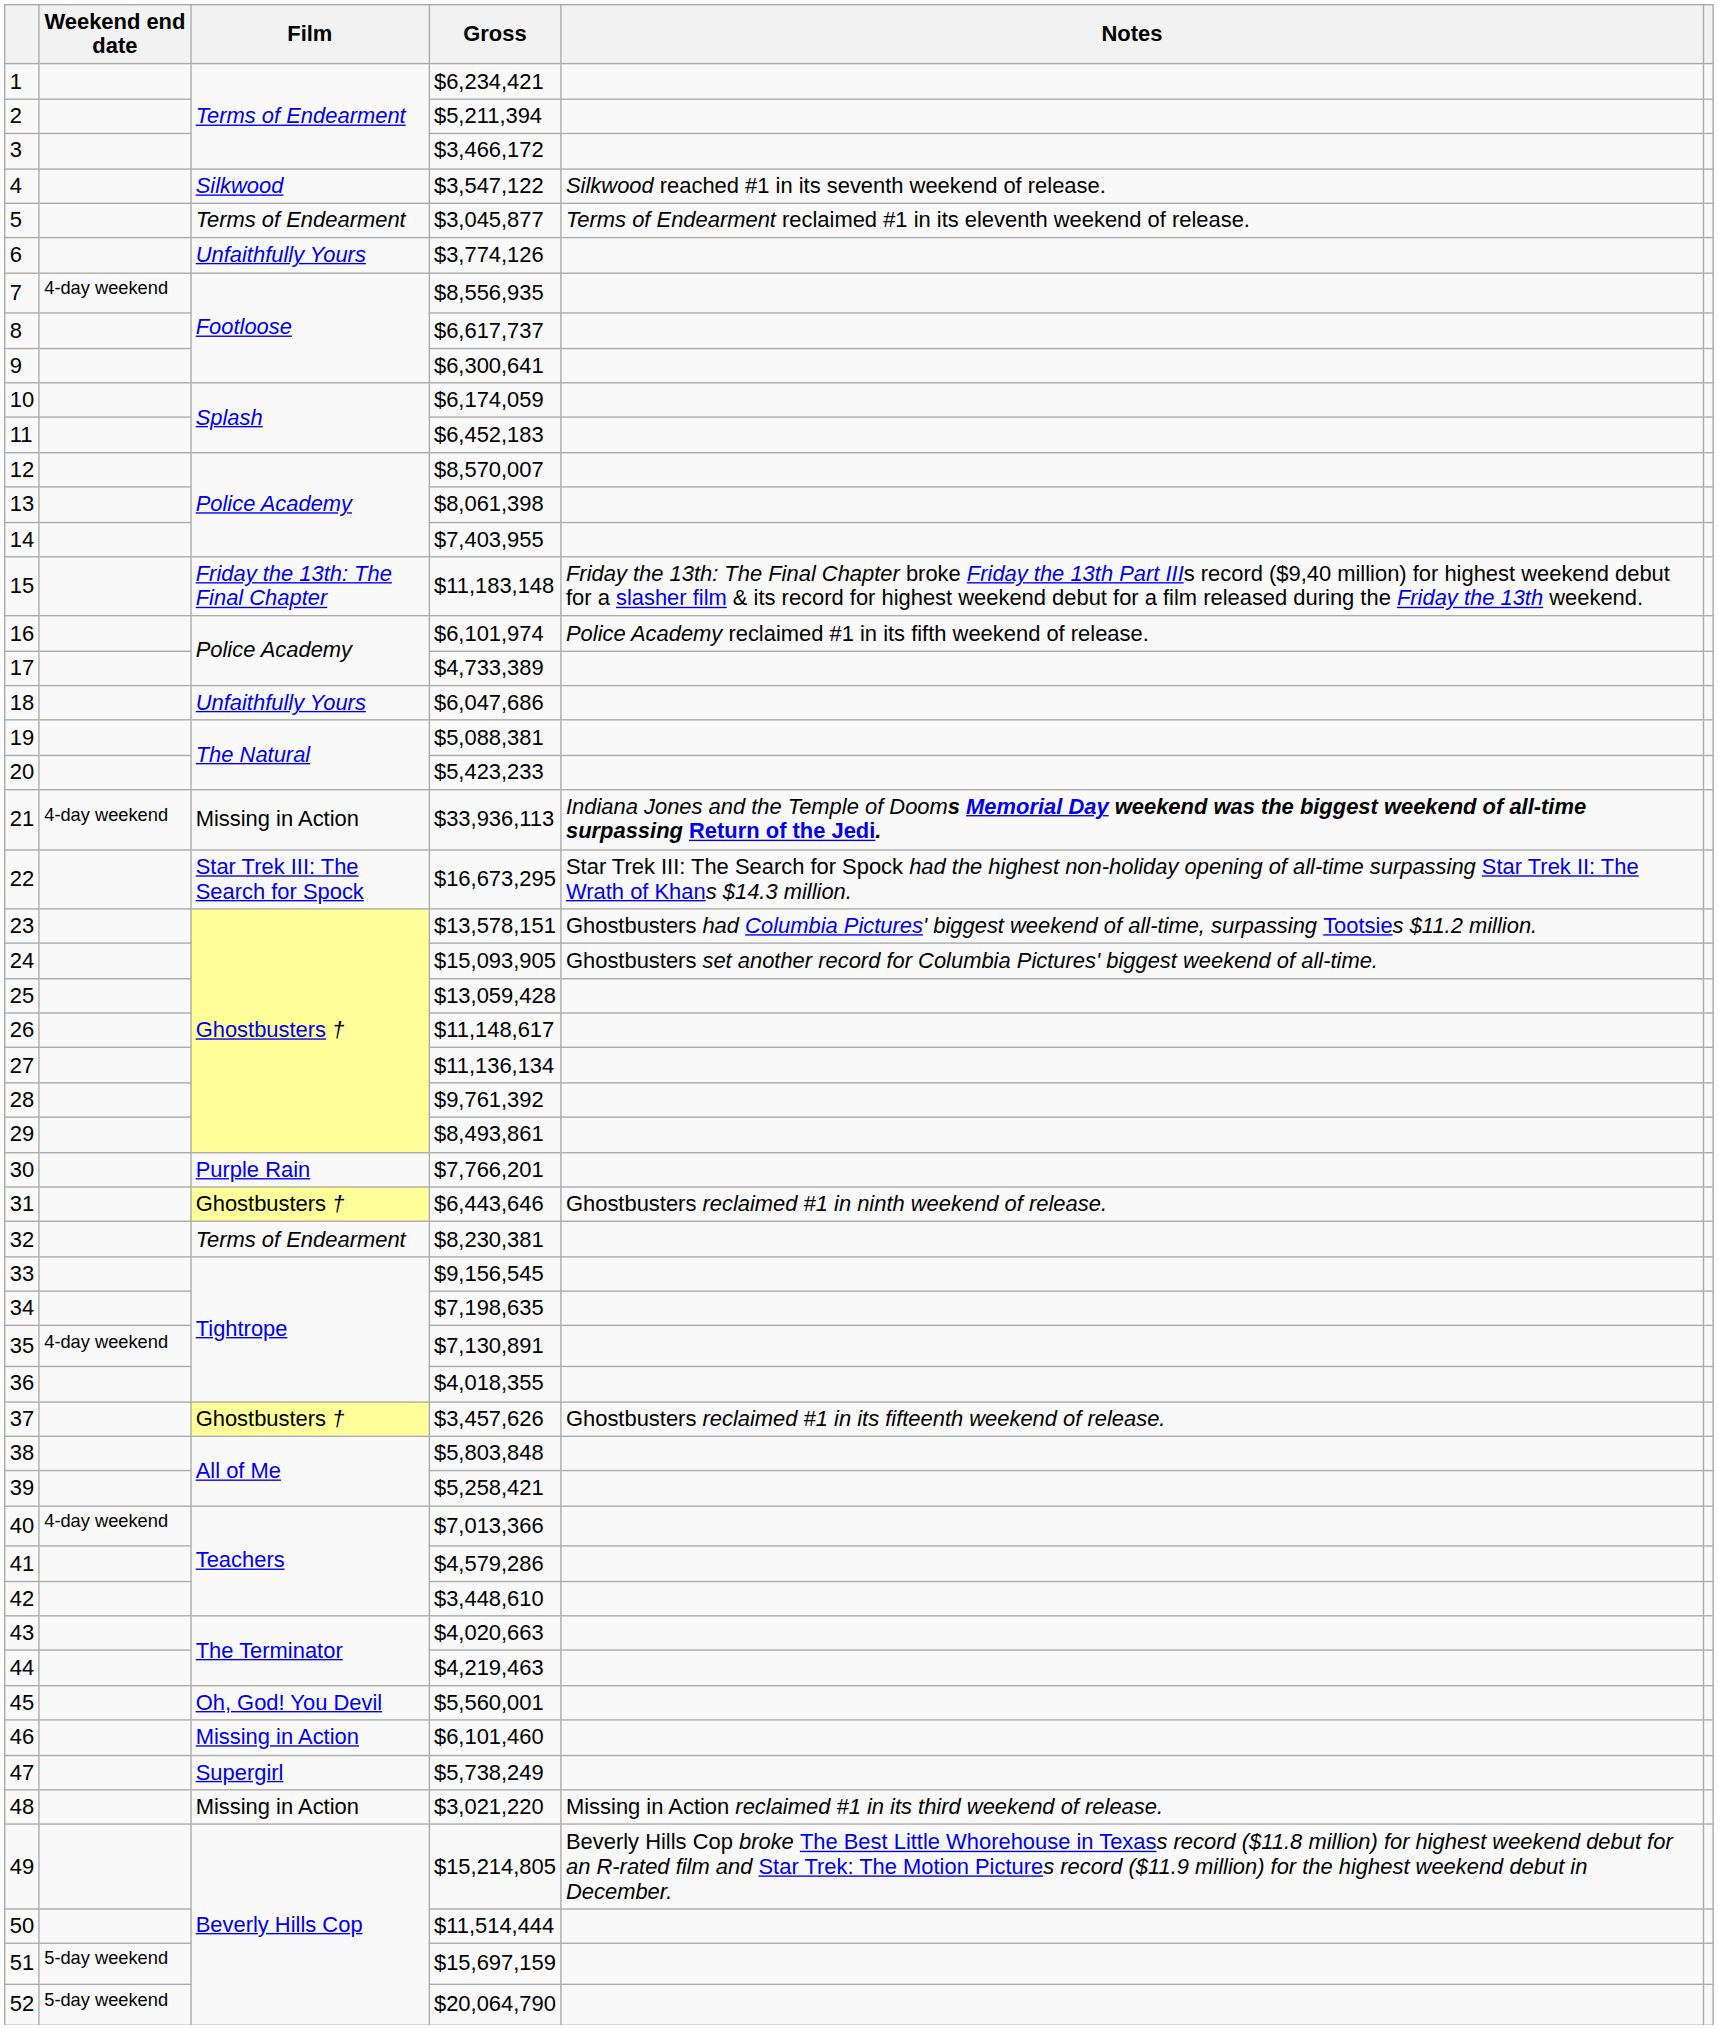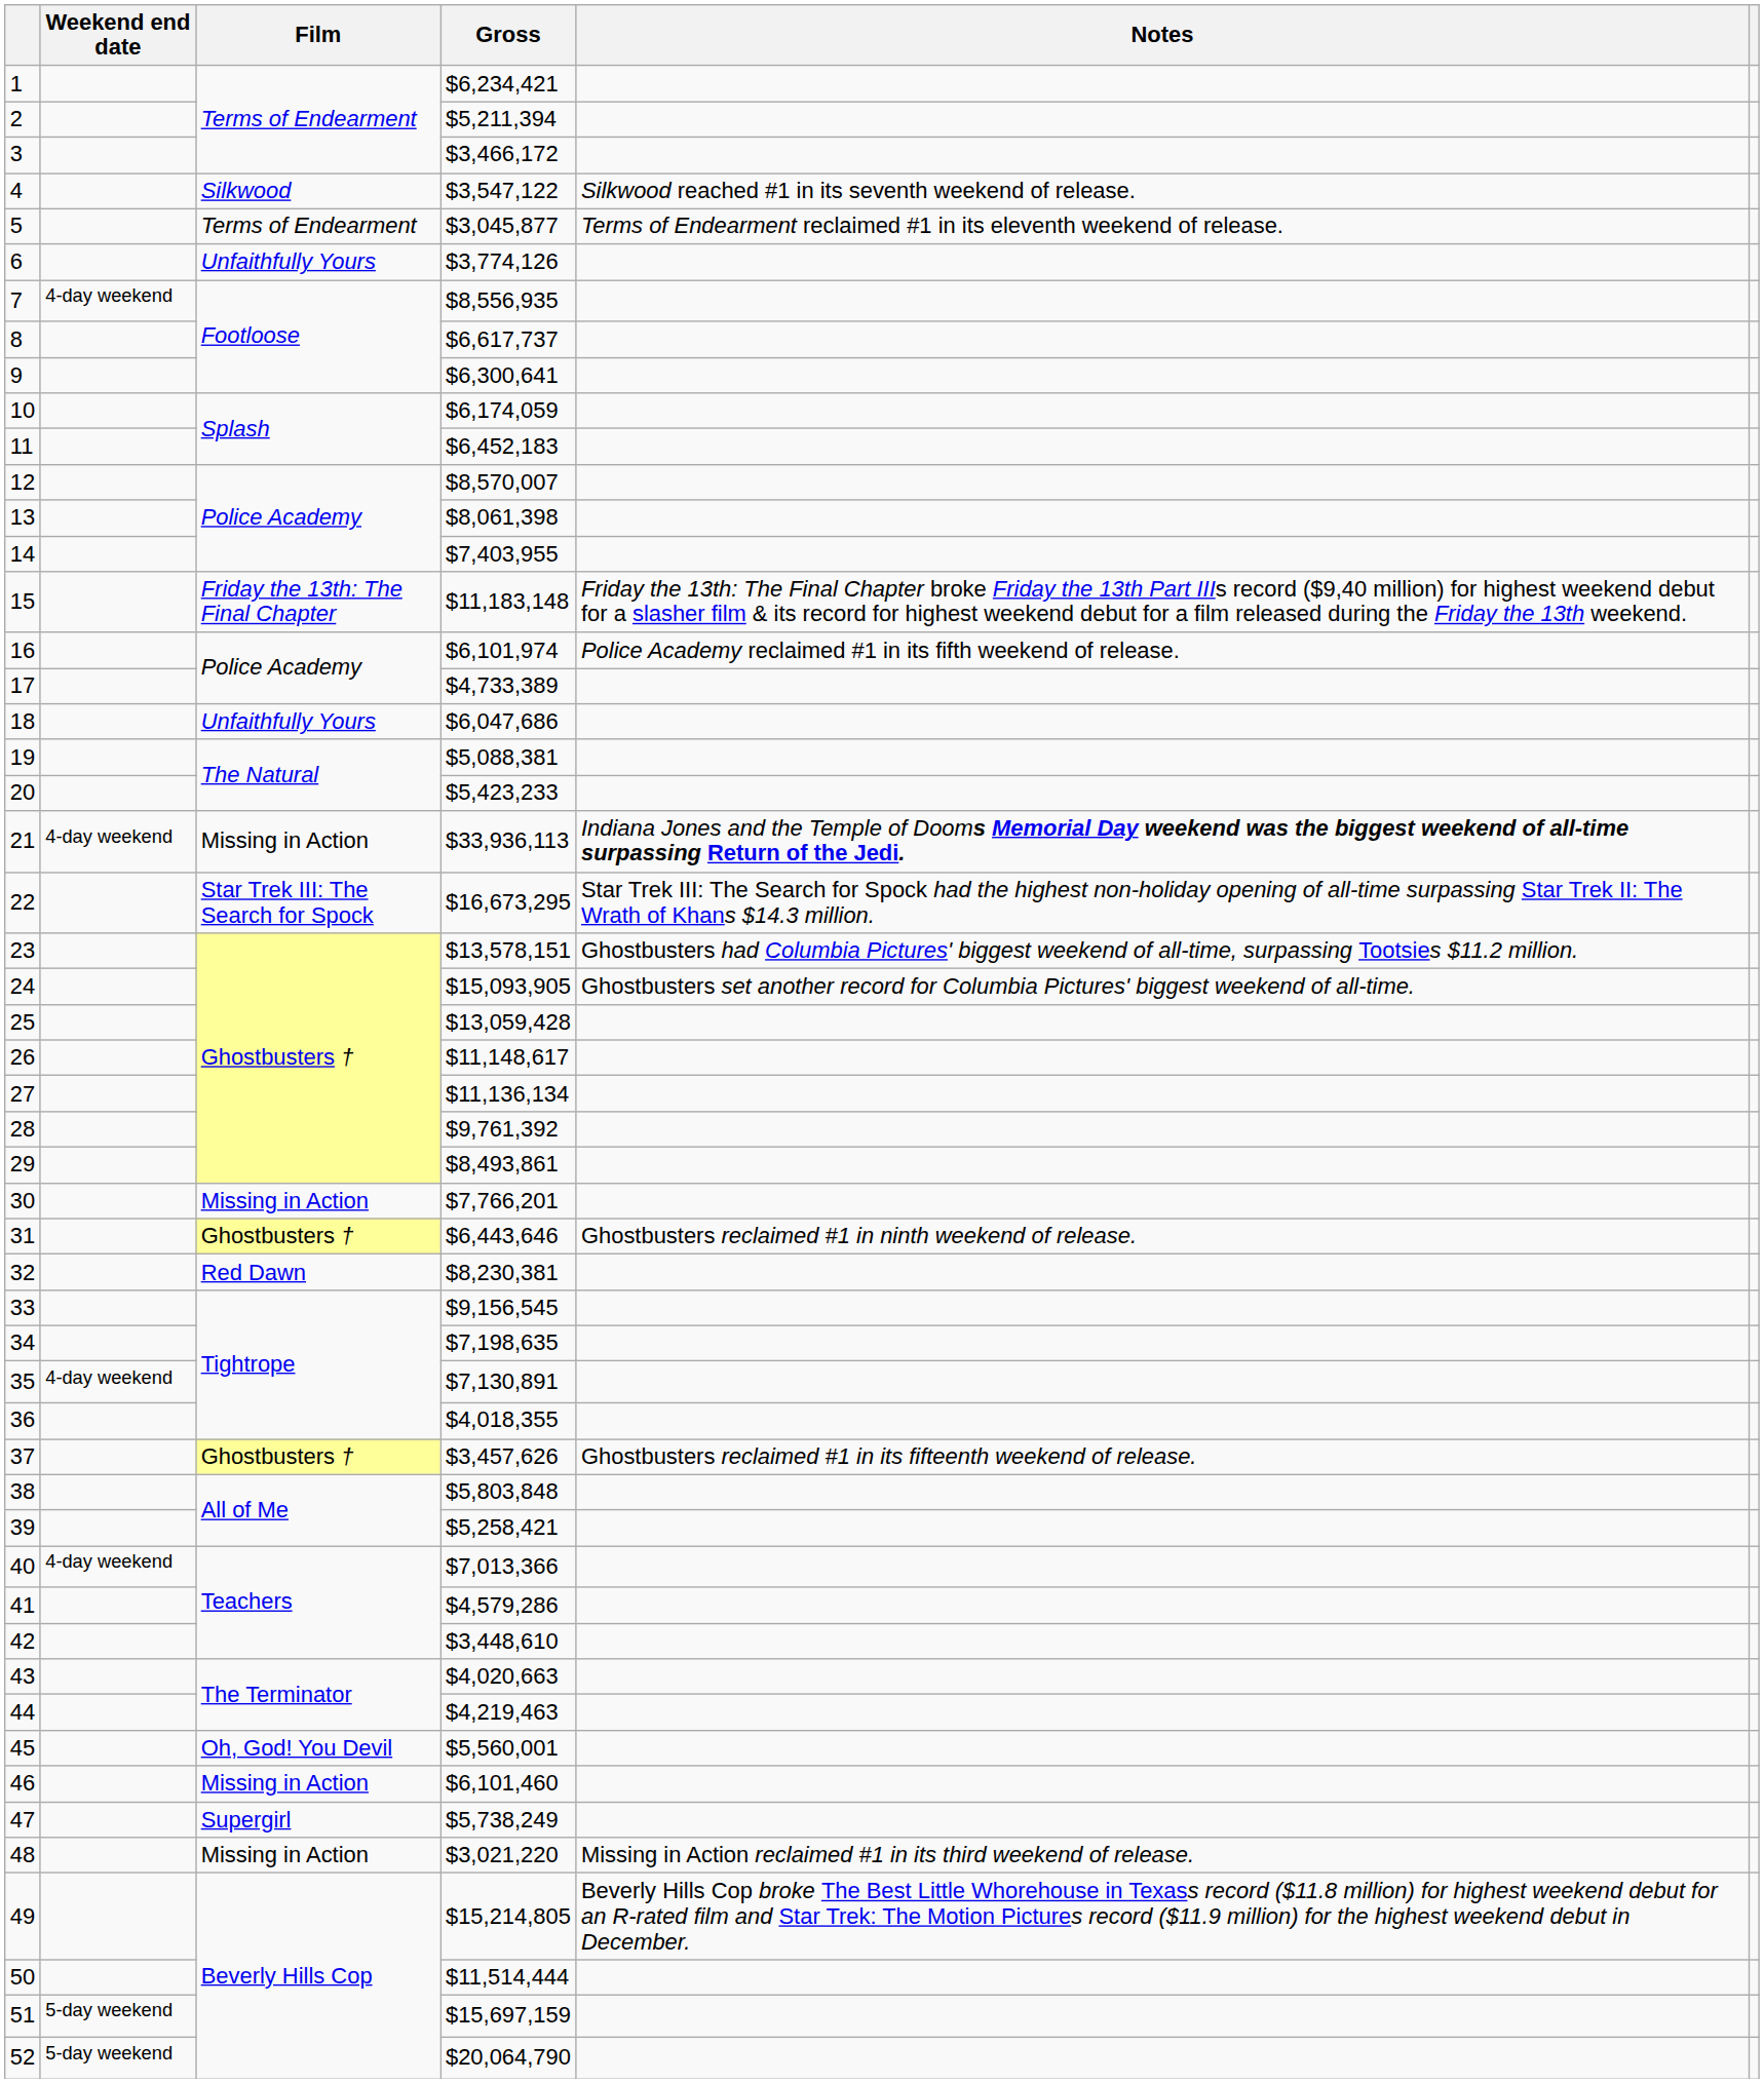 <table class="wikitable sortable">
 <tr>
 <th></th>
 <th>Weekend end date</th>
 <th>Film</th>
 <th>Gross</th>
 <th>Notes</th>
 <th class="unsortable"></th>
 </tr>
 <tr>
 <td>1</td>
 <td></td>
 <td rowspan="3"><em><a href='#'>Terms of Endearment</a></em></td>
 <td>$6,234,421</td>
 <td></td>
 <td></td>
 </tr>
 <tr>
 <td>2</td>
 <td></td>
 <td>$5,211,394</td>
 <td></td>
 <td></td>
 </tr>
 <tr>
 <td>3</td>
 <td></td>
 <td>$3,466,172</td>
 <td></td>
 <td></td>
 </tr>
 <tr>
 <td>4</td>
 <td></td>
 <td><em><a href='#'>Silkwood</a></em></td>
 <td>$3,547,122</td>
 <td><em>Silkwood</em> reached #1 in its seventh weekend of release.</td>
 <td></td>
 </tr>
 <tr>
 <td>5</td>
 <td></td>
 <td><em>Terms of Endearment</em></td>
 <td>$3,045,877</td>
 <td><em>Terms of Endearment</em> reclaimed #1 in its eleventh weekend of release.</td>
 <td></td>
 </tr>
 <tr>
 <td>6</td>
 <td></td>
 <td><em><a href='#'>Unfaithfully Yours</a></em></td>
 <td>$3,774,126</td>
 <td></td>
 <td></td>
 </tr>
 <tr>
 <td>7</td>
 <td><sup>4-day weekend</sup></td>
 <td rowspan="3"><em><a href='#'>Footloose</a></em></td>
 <td>$8,556,935</td>
 <td></td>
 <td></td>
 </tr>
 <tr>
 <td>8</td>
 <td></td>
 <td>$6,617,737</td>
 <td></td>
 <td></td>
 </tr>
 <tr>
 <td>9</td>
 <td></td>
 <td>$6,300,641</td>
 <td></td>
 <td></td>
 </tr>
 <tr>
 <td>10</td>
 <td></td>
 <td rowspan="2"><em><a href='#'>Splash</a></em></td>
 <td>$6,174,059</td>
 <td></td>
 <td></td>
 </tr>
 <tr>
 <td>11</td>
 <td></td>
 <td>$6,452,183</td>
 <td></td>
 <td></td>
 </tr>
 <tr>
 <td>12</td>
 <td></td>
 <td rowspan="3"><em><a href='#'>Police Academy</a></em></td>
 <td>$8,570,007</td>
 <td></td>
 <td></td>
 </tr>
 <tr>
 <td>13</td>
 <td></td>
 <td>$8,061,398</td>
 <td></td>
 <td></td>
 </tr>
 <tr>
 <td>14</td>
 <td></td>
 <td>$7,403,955</td>
 <td></td>
 <td></td>
 </tr>
 <tr>
 <td>15</td>
 <td></td>
 <td><em><a href='#'>Friday the 13th: The Final Chapter</a></em></td>
 <td>$11,183,148</td>
 <td><em>Friday the 13th: The Final Chapter</em> broke <em><a href='#'>Friday the 13th Part III</a></em>s record ($9,40 million) for highest weekend debut for a <a href='#'>slasher film</a> & its record for highest weekend debut for a film released during the <em><a href='#'>Friday the 13th</a></em> weekend.</td>
 <td></td>
 </tr>
 <tr>
 <td>16</td>
 <td></td>
 <td rowspan="2"><em>Police Academy</em></td>
 <td>$6,101,974</td>
 <td><em>Police Academy</em> reclaimed #1 in its fifth weekend of release.</td>
 <td></td>
 </tr>
 <tr>
 <td>17</td>
 <td></td>
 <td>$4,733,389</td>
 <td></td>
 <td></td>
 </tr>
 <tr>
 <td>18</td>
 <td></td>
 <td><em><a href='#'>Unfaithfully Yours</a></em></td>
 <td>$6,047,686</td>
 <td></td>
 <td></td>
 </tr>
 <tr>
 <td>19</td>
 <td></td>
 <td rowspan="2"><em><a href='#'>The Natural</a></em></td>
 <td>$5,088,381</td>
 <td></td>
 <td></td>
 </tr>
 <tr>
 <td>20</td>
 <td></td>
 <td>$5,423,233</td>
 <td></td>
 <td></td>
 </tr>
 <tr>
 <td>21</td>
 <td><sup>4-day weekend</sup></td>
 <td></em>Missing in Action<em></td>
 <td>$33,936,113</td>
 <td><em>Indiana Jones and the Temple of Doom<strong>s <a href='#'>Memorial Day</a> weekend was the biggest weekend of all-time surpassing </em><a href='#'>Return of the Jedi</a><em>.</td>
 <td></td>
 </tr>
 <tr>
 <td>22</td>
 <td></td>
 <td></em><a href='#'>Star Trek III: The Search for Spock</a><em></td>
 <td>$16,673,295</td>
 <td></em>Star Trek III: The Search for Spock<em> had the highest non-holiday opening of all-time surpassing </em><a href='#'>Star Trek II: The Wrath of Khan</a><em>s $14.3 million.</td>
 <td></td>
 </tr>
 <tr>
 <td>23</td>
 <td></td>
 <td rowspan="7" style="background-color:#FFFF99"></em><a href='#'>Ghostbusters</a><em> †</td>
 <td>$13,578,151</td>
 <td></em>Ghostbusters<em> had <a href='#'>Columbia Pictures</a>' biggest weekend of all-time, surpassing </em><a href='#'>Tootsie</a><em>s $11.2 million.</td>
 <td></td>
 </tr>
 <tr>
 <td>24</td>
 <td></td>
 <td>$15,093,905</td>
 <td></em>Ghostbusters<em> set another record for Columbia Pictures' biggest weekend of all-time.</td>
 <td></td>
 </tr>
 <tr>
 <td>25</td>
 <td></td>
 <td>$13,059,428</td>
 <td></td>
 <td></td>
 </tr>
 <tr>
 <td>26</td>
 <td></td>
 <td>$11,148,617</td>
 <td></td>
 <td></td>
 </tr>
 <tr>
 <td>27</td>
 <td></td>
 <td>$11,136,134</td>
 <td></td>
 <td></td>
 </tr>
 <tr>
 <td>28</td>
 <td></td>
 <td>$9,761,392</td>
 <td></td>
 <td></td>
 </tr>
 <tr>
 <td>29</td>
 <td></td>
 <td>$8,493,861</td>
 <td></td>
 <td></td>
 </tr>
 <tr>
 <td>30</td>
 <td></td>
-<td></em><a href='#'>Purple Rain</a><em></td>
+<td></em><a href='#'>Missing in Action</a><em></td>
 <td>$7,766,201</td>
 <td></td>
 <td></td>
 </tr>
 <tr>
 <td>31</td>
 <td></td>
 <td style="background-color:#FFFF99"></em>Ghostbusters<em> †</td>
 <td>$6,443,646</td>
 <td></em>Ghostbusters<em> reclaimed #1 in ninth weekend of release.</td>
 <td></td>
 </tr>
 <tr>
 <td>32</td>
 <td></td>
-<td><em>Terms of Endearment</em></td>
+<td></em><a href='#'>Red Dawn</a><em></td>
 <td>$8,230,381</td>
 <td></td>
 <td></td>
 </tr>
 <tr>
 <td>33</td>
 <td></td>
 <td rowspan="4"></em><a href='#'>Tightrope</a><em></td>
 <td>$9,156,545</td>
 <td></td>
 <td></td>
 </tr>
 <tr>
 <td>34</td>
 <td></td>
 <td>$7,198,635</td>
 <td></td>
 <td></td>
 </tr>
 <tr>
 <td>35</td>
 <td><sup>4-day weekend</sup></td>
 <td>$7,130,891</td>
 <td></td>
 <td></td>
 </tr>
 <tr>
 <td>36</td>
 <td></td>
 <td>$4,018,355</td>
 <td></td>
 <td></td>
 </tr>
 <tr>
 <td>37</td>
 <td></td>
 <td style="background-color:#FFFF99"></em>Ghostbusters<em> †</td>
 <td>$3,457,626</td>
 <td></em>Ghostbusters<em> reclaimed #1 in its fifteenth weekend of release.</td>
 <td></td>
 </tr>
 <tr>
 <td>38</td>
 <td></td>
 <td rowspan="2"></em><a href='#'>All of Me</a><em></td>
 <td>$5,803,848</td>
 <td></td>
 <td></td>
 </tr>
 <tr>
 <td>39</td>
 <td></td>
 <td>$5,258,421</td>
 <td></td>
 <td></td>
 </tr>
 <tr>
 <td>40</td>
 <td><sup>4-day weekend</sup></td>
 <td rowspan="3"></em><a href='#'>Teachers</a><em></td>
 <td>$7,013,366</td>
 <td></td>
 <td></td>
 </tr>
 <tr>
 <td>41</td>
 <td></td>
 <td>$4,579,286</td>
 <td></td>
 <td></td>
 </tr>
 <tr>
 <td>42</td>
 <td></td>
 <td>$3,448,610</td>
 <td></td>
 <td></td>
 </tr>
 <tr>
 <td>43</td>
 <td></td>
 <td rowspan="2"></em><a href='#'>The Terminator</a><em></td>
 <td>$4,020,663</td>
 <td></td>
 <td></td>
 </tr>
 <tr>
 <td>44</td>
 <td></td>
 <td>$4,219,463</td>
 <td></td>
 <td></td>
 </tr>
 <tr>
 <td>45</td>
 <td></td>
 <td></em><a href='#'>Oh, God! You Devil</a><em></td>
 <td>$5,560,001</td>
 <td></td>
 <td></td>
 </tr>
 <tr>
 <td>46</td>
 <td></td>
 <td></em><a href='#'>Missing in Action</a><em></td>
 <td>$6,101,460</td>
 <td></td>
 <td></td>
 </tr>
 <tr>
 <td>47</td>
 <td></td>
 <td></em><a href='#'>Supergirl</a><em></td>
 <td>$5,738,249</td>
 <td></td>
 <td></td>
 </tr>
 <tr>
 <td>48</td>
 <td></td>
 <td></em>Missing in Action<em></td>
 <td>$3,021,220</td>
 <td></em>Missing in Action<em> reclaimed #1 in its third weekend of release.</td>
 <td></td>
 </tr>
 <tr>
 <td>49</td>
 <td></td>
 <td rowspan="4"></em><a href='#'>Beverly Hills Cop</a><em></td>
 <td>$15,214,805</td>
 <td></em>Beverly Hills Cop<em> broke </em><a href='#'>The Best Little Whorehouse in Texas</a><em>s record ($11.8 million) for highest weekend debut for an R-rated film and </em><a href='#'>Star Trek: The Motion Picture</a><em>s record ($11.9 million) for the highest weekend debut in December.</td>
 <td></td>
 </tr>
 <tr>
 <td>50</td>
 <td></td>
 <td>$11,514,444</td>
 <td></td>
 <td></td>
 </tr>
 <tr>
 <td>51</td>
 <td><sup>5-day weekend</sup></td>
 <td>$15,697,159</td>
 <td></td>
 <td></td>
 </tr>
 <tr>
 <td>52</td>
 <td><sup>5-day weekend</sup></td>
 <td>$20,064,790</td>
 <td></td>
 <td></td>
 </tr>
 <tr>
 </tr>
 </table>
